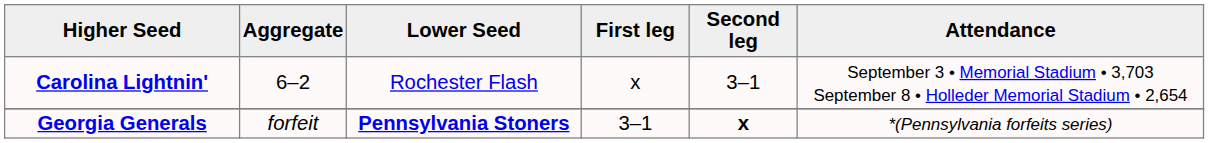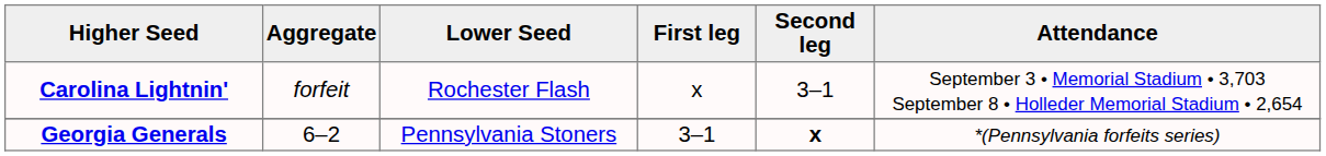 <table style=border-collapse:collapse border=1 cellspacing=0 cellpadding=2>
 <tr style="text-align:center; background:#efefef;">
 <th width=180>Higher Seed</th>
 <th width=50>Aggregate</th>
 <th width=180>Lower Seed</th>
 <th width=80>First leg</th>
 <th width=80>Second leg</th>
 <th width=315>Attendance</th>
 </tr>
 <tr style="text-align:center; background:snow;">
 <td align=center><strong><a href='#'>Carolina Lightnin'</a></strong></td>
-<td>6–2</td>
+<td><em>forfeit</em></td>
 <td align=center><a href='#'>Rochester Flash</a></td>
 <td>x</td>
 <td>3–1</td>
 <td><small>September 3 • <a href='#'>Memorial Stadium</a> • 3,703<br>September 8 • <a href='#'>Holleder Memorial Stadium</a> • 2,654</small></td>
 </tr>
 <tr style="text-align:center; background:#efefef;">
 </tr>
 <tr style="text-align:center; background:snow;">
 <td align=center><strong><a href='#'>Georgia Generals</a></strong></td>
-<td><em>forfeit</em></td>
-<td align=center><strong><a href='#'>Pennsylvania Stoners</a></strong></td>
+<td>6–2</td>
+<td align=center><a href='#'>Pennsylvania Stoners</a></td>
 <td>3–1</td>
 <td><strong>x</strong></td>
 <td><small><em>*(Pennsylvania forfeits series)</em></small></td>
 </tr>
 </table>
